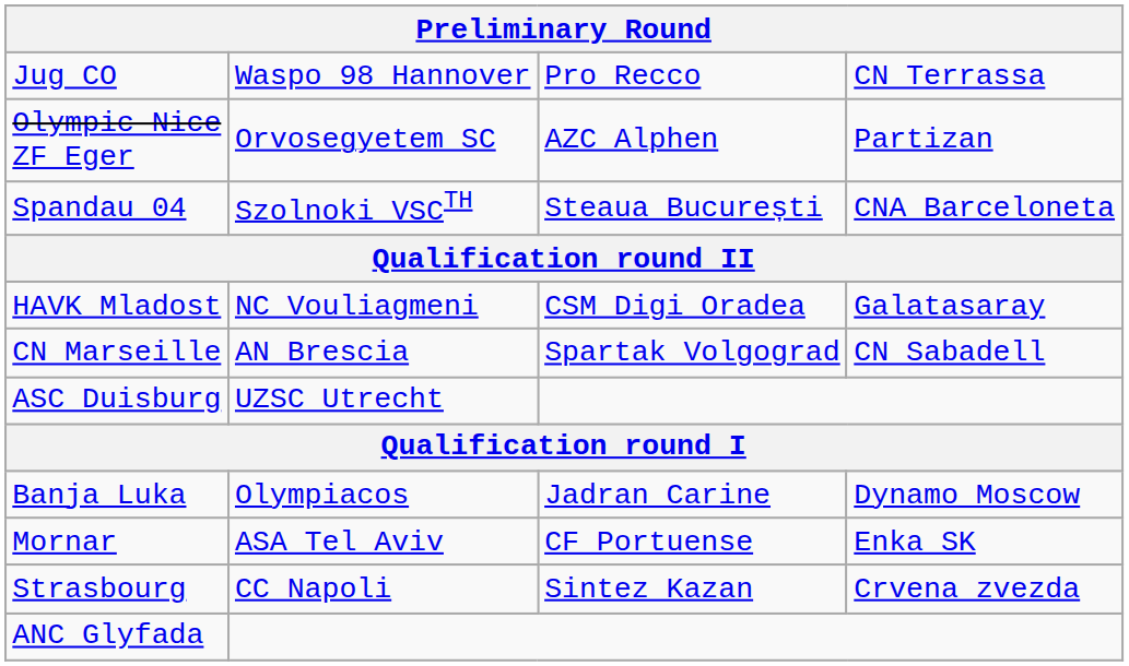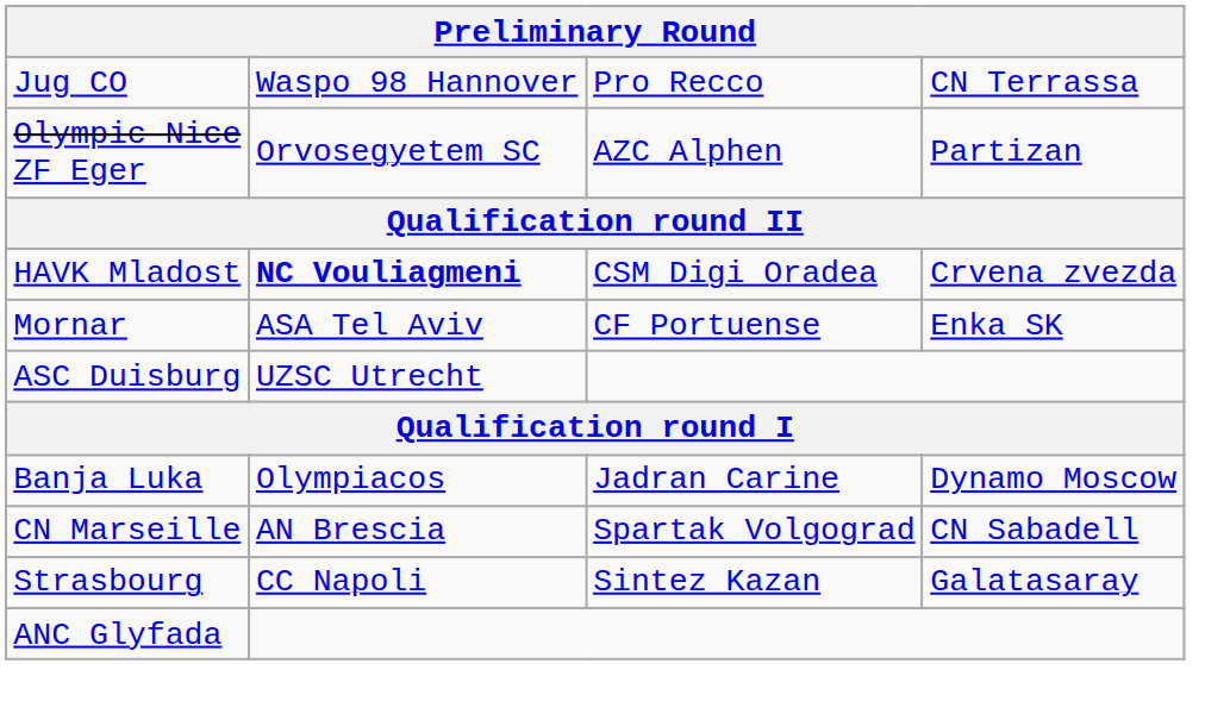 <table class="wikitable">
 <tr>
 <th colspan="4"><a href='#'>Preliminary Round</a></th>
 </tr>
 <tr>
 <td> <a href='#'>Jug CO</a></td>
 <td> <a href='#'>Waspo 98 Hannover</a></td>
 <td> <a href='#'>Pro Recco</a></td>
 <td> <a href='#'>CN Terrassa</a></td>
 </tr>
 <tr>
 <td> <s><a href='#'>Olympic Nice</a></s><br> <a href='#'>ZF Eger</a></td>
 <td> <a href='#'>Orvosegyetem SC</a></td>
 <td> <a href='#'>AZC Alphen</a></td>
 <td> <a href='#'>Partizan</a></td>
 </tr>
 <tr>
-<td> <a href='#'>Spandau 04</a></td>
-<td> <a href='#'>Szolnoki VSC</a><sup><a href='#'>TH</a></sup></td>
-<td> <a href='#'>Steaua București</a></td>
-<td> <a href='#'>CNA Barceloneta</a></td>
-</tr>
-<tr>
 <th colspan="4"><a href='#'>Qualification round II</a></th>
 </tr>
 <tr>
 <td> <a href='#'>HAVK Mladost</a></td>
-<td> <a href='#'>NC Vouliagmeni</a></td>
+<td><strong> <a href='#'>NC Vouliagmeni</a></strong></td>
 <td> <a href='#'>CSM Digi Oradea</a></td>
-<td> <a href='#'>Galatasaray</a></td>
+<td> <a href='#'>Crvena zvezda</a></td>
 </tr>
 <tr>
-<td> <a href='#'>CN Marseille</a></td>
-<td> <a href='#'>AN Brescia</a></td>
-<td> <a href='#'>Spartak Volgograd</a></td>
-<td> <a href='#'>CN Sabadell</a></td>
+<td> <a href='#'>Mornar</a></td>
+<td> <a href='#'>ASA Tel Aviv</a></td>
+<td> <a href='#'>CF Portuense</a></td>
+<td> <a href='#'>Enka SK</a></td>
 </tr>
 <tr>
 <td> <a href='#'>ASC Duisburg</a></td>
 <td> <a href='#'>UZSC Utrecht</a></td>
 <td colspan="2"></td>
 </tr>
 <tr>
 <th colspan="4"><a href='#'>Qualification round I</a></th>
 </tr>
 <tr>
 <td> <a href='#'>Banja Luka</a></td>
 <td> <a href='#'>Olympiacos</a></td>
 <td> <a href='#'>Jadran Carine</a></td>
 <td> <a href='#'>Dynamo Moscow</a></td>
 </tr>
 <tr>
-<td> <a href='#'>Mornar</a></td>
-<td> <a href='#'>ASA Tel Aviv</a></td>
-<td> <a href='#'>CF Portuense</a></td>
-<td> <a href='#'>Enka SK</a></td>
+<td> <a href='#'>CN Marseille</a></td>
+<td> <a href='#'>AN Brescia</a></td>
+<td> <a href='#'>Spartak Volgograd</a></td>
+<td> <a href='#'>CN Sabadell</a></td>
 </tr>
 <tr>
 <td> <a href='#'>Strasbourg</a></td>
 <td> <a href='#'>CC Napoli</a></td>
 <td> <a href='#'>Sintez Kazan</a></td>
-<td> <a href='#'>Crvena zvezda</a></td>
+<td> <a href='#'>Galatasaray</a></td>
 </tr>
 <tr>
 <td> <a href='#'>ANC Glyfada</a></td>
 <td colspan="3"></td>
 </tr>
 </table>
